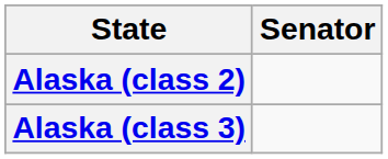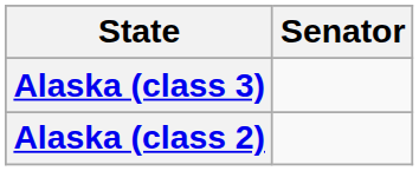 <table class="wikitable sortable plainrowheaders">
 <tr>
 <th scope="col">State</th>
 <th scope="col">Senator</th>
 </tr>
 <tr>
+<th><a href='#'>Alaska (class 3)</a></th>
+<td></td>
+</tr>
+<tr>
 <th><a href='#'>Alaska (class 2)</a></th>
 <td></td>
 </tr>
-<tr>
-<th><a href='#'>Alaska (class 3)</a></th>
-<td></td>
-</tr>
 </table>
